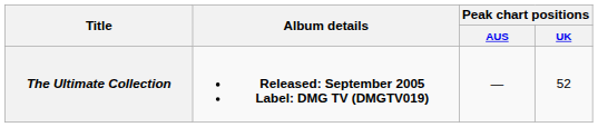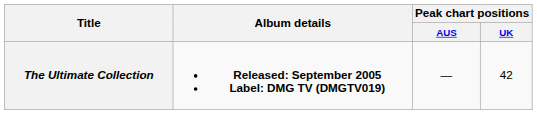 <table class="wikitable plainrowheaders" style="text-align:center;">
 <tr>
 <th scope="col" rowspan="2" style="width:14em;">Title</th>
 <th scope="col" rowspan="2" style="width:20em;">Album details</th>
 <th scope="col" colspan="2">Peak chart positions</th>
 </tr>
 <tr>
 <th><small><a href='#'>AUS</a></small> <br></th>
 <th><small><a href='#'>UK</a></small> <br></th>
 </tr>
 <tr>
 <th scope="row"><em>The Ultimate Collection</em></th>
 <td><strong><br><ul><li>Released: September 2005</li><li>Label: DMG TV (DMGTV019)</li></ul></strong></td>
 <td align=center>—</td>
-<td align=center>52</td>
+<td align=center>42</td>
 </tr>
 </table>
